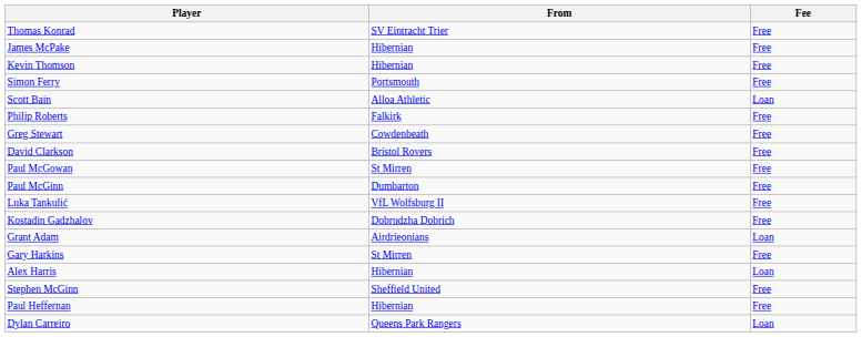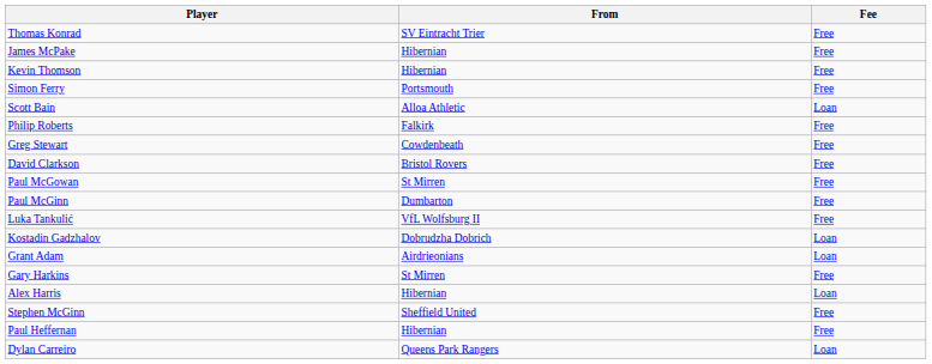 <table class="wikitable" style="text-align:center; font-size:95%;width:98%; text-align:left">
 <tr>
 <th>Player</th>
 <th>From</th>
 <th>Fee</th>
 </tr>
 <tr>
 <td> <a href='#'>Thomas Konrad</a></td>
 <td> <a href='#'>SV Eintracht Trier</a></td>
 <td><a href='#'>Free</a></td>
 </tr>
 <tr>
 <td> <a href='#'>James McPake</a></td>
 <td> <a href='#'>Hibernian</a></td>
 <td><a href='#'>Free</a></td>
 </tr>
 <tr>
 <td> <a href='#'>Kevin Thomson</a></td>
 <td> <a href='#'>Hibernian</a></td>
 <td><a href='#'>Free</a></td>
 </tr>
 <tr>
 <td> <a href='#'>Simon Ferry</a></td>
 <td> <a href='#'>Portsmouth</a></td>
 <td><a href='#'>Free</a></td>
 </tr>
 <tr>
 <td> <a href='#'>Scott Bain</a></td>
 <td> <a href='#'>Alloa Athletic</a></td>
 <td><a href='#'>Loan</a></td>
 </tr>
 <tr>
 <td> <a href='#'>Philip Roberts</a></td>
 <td> <a href='#'>Falkirk</a></td>
 <td><a href='#'>Free</a></td>
 </tr>
 <tr>
 <td> <a href='#'>Greg Stewart</a></td>
 <td> <a href='#'>Cowdenbeath</a></td>
 <td><a href='#'>Free</a></td>
 </tr>
 <tr>
 <td> <a href='#'>David Clarkson</a></td>
 <td> <a href='#'>Bristol Rovers</a></td>
 <td><a href='#'>Free</a></td>
 </tr>
 <tr>
 <td> <a href='#'>Paul McGowan</a></td>
 <td> <a href='#'>St Mirren</a></td>
 <td><a href='#'>Free</a></td>
 </tr>
 <tr>
 <td> <a href='#'>Paul McGinn</a></td>
 <td> <a href='#'>Dumbarton</a></td>
 <td><a href='#'>Free</a></td>
 </tr>
 <tr>
 <td> <a href='#'>Luka Tankulić</a></td>
 <td> <a href='#'>VfL Wolfsburg II</a></td>
 <td><a href='#'>Free</a></td>
 </tr>
 <tr>
 <td> <a href='#'>Kostadin Gadzhalov</a></td>
 <td> <a href='#'>Dobrudzha Dobrich</a></td>
-<td><a href='#'>Free</a></td>
+<td><a href='#'>Loan</a></td>
 </tr>
 <tr>
 <td> <a href='#'>Grant Adam</a></td>
 <td> <a href='#'>Airdrieonians</a></td>
 <td><a href='#'>Loan</a></td>
 </tr>
 <tr>
 <td> <a href='#'>Gary Harkins</a></td>
 <td> <a href='#'>St Mirren</a></td>
 <td><a href='#'>Free</a></td>
 </tr>
 <tr>
 <td> <a href='#'>Alex Harris</a></td>
 <td> <a href='#'>Hibernian</a></td>
 <td><a href='#'>Loan</a></td>
 </tr>
 <tr>
 <td> <a href='#'>Stephen McGinn</a></td>
 <td> <a href='#'>Sheffield United</a></td>
 <td><a href='#'>Free</a></td>
 </tr>
 <tr>
 <td> <a href='#'>Paul Heffernan</a></td>
 <td> <a href='#'>Hibernian</a></td>
 <td><a href='#'>Free</a></td>
 </tr>
 <tr>
 <td> <a href='#'>Dylan Carreiro</a></td>
 <td> <a href='#'>Queens Park Rangers</a></td>
 <td><a href='#'>Loan</a></td>
 </tr>
 </table>
